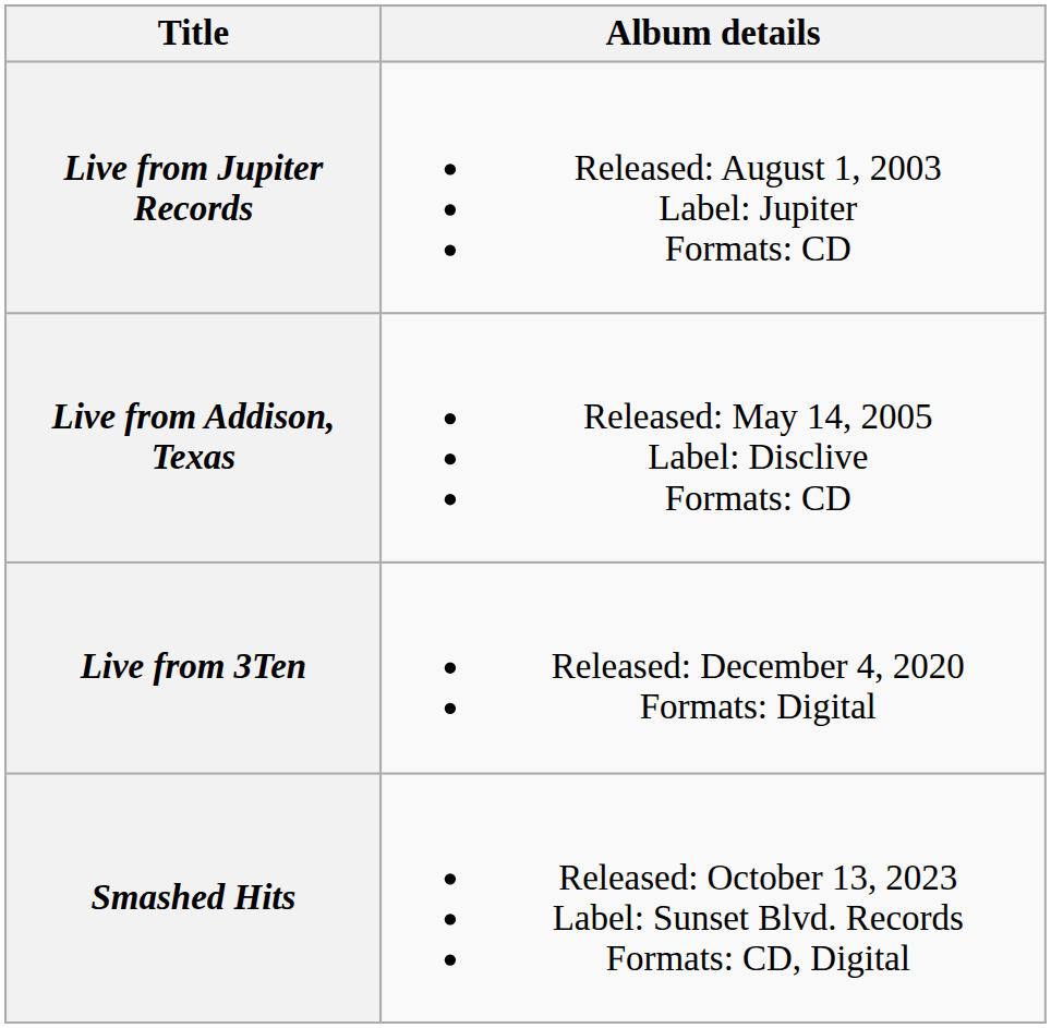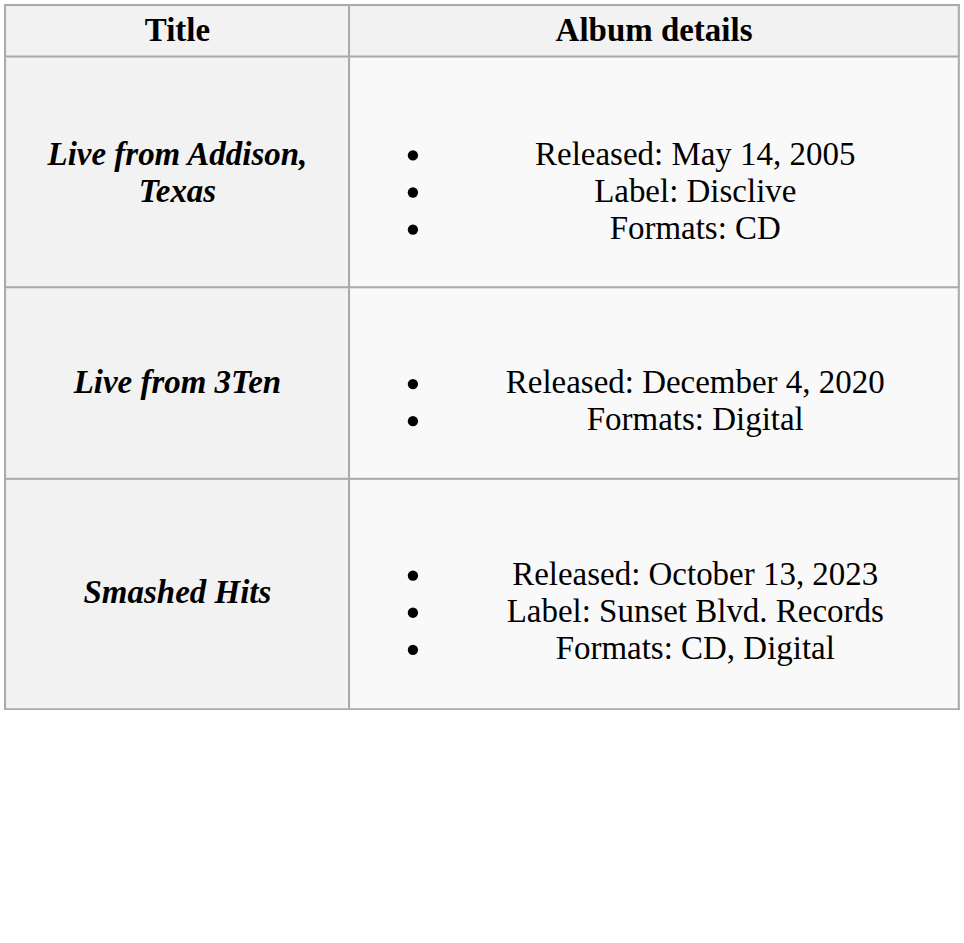 <table class="wikitable plainrowheaders" style="text-align:center;">
 <tr>
 <th scope="col" style="width:10em;">Title</th>
 <th scope="col" style="width:18em;">Album details</th>
-</tr>
-<tr>
-<th scope="row"><em>Live from Jupiter Records</em></th>
-<td><br><ul><li>Released: August 1, 2003</li><li>Label: Jupiter</li><li>Formats: CD</li></ul></td>
 </tr>
 <tr>
 <th scope="row"><em>Live from Addison, Texas</em></th>
 <td><br><ul><li>Released: May 14, 2005</li><li>Label: Disclive</li><li>Formats: CD</li></ul></td>
 </tr>
 <tr>
 <th scope="row"><em>Live from 3Ten</em></th>
 <td><br><ul><li>Released: December 4, 2020</li><li>Formats: Digital</li></ul></td>
 </tr>
 <tr>
 <th scope="row"><em>Smashed Hits</em></th>
 <td><br><ul><li>Released: October 13, 2023</li><li>Label: Sunset Blvd. Records</li><li>Formats: CD, Digital</li></ul></td>
 </tr>
 <tr>
 </tr>
 </table>
